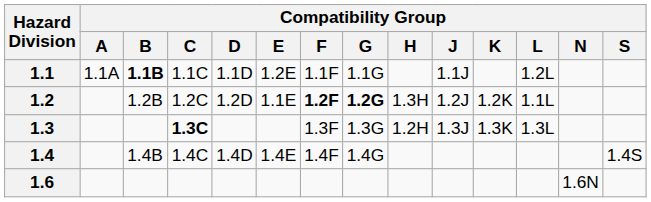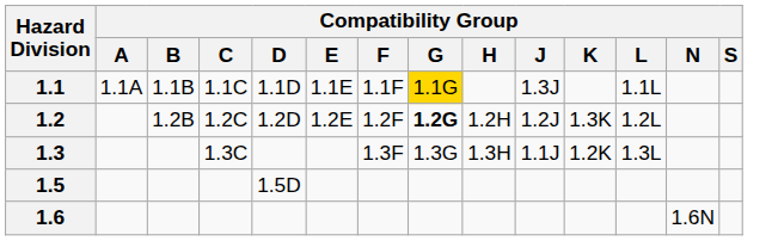 <table class="wikitable" float="right">
 <tr>
 <th rowspan="2">Hazard<br>Division</th>
 <th colspan="13">Compatibility Group</th>
 </tr>
 <tr>
 <th>A</th>
 <th>B</th>
 <th>C</th>
 <th>D</th>
 <th>E</th>
 <th>F</th>
 <th>G</th>
 <th>H</th>
 <th>J</th>
 <th>K</th>
 <th>L</th>
 <th>N</th>
 <th>S</th>
 </tr>
 <tr>
 <th>1.1</th>
 <td>1.1A</td>
-<td><strong>1.1B</strong></td>
+<td>1.1B</td>
 <td>1.1C</td>
 <td>1.1D</td>
-<td>1.2E</td>
+<td>1.1E</td>
 <td>1.1F</td>
-<td>1.1G</td>
+<td style="background: gold;">1.1G</td>
 <td></td>
-<td>1.1J</td>
+<td>1.3J</td>
 <td></td>
-<td>1.2L</td>
+<td>1.1L</td>
 <td></td>
 <td></td>
 </tr>
 <tr>
 <th>1.2</th>
 <td></td>
 <td>1.2B</td>
 <td>1.2C</td>
 <td>1.2D</td>
-<td>1.1E</td>
-<td><strong>1.2F</strong></td>
+<td>1.2E</td>
+<td>1.2F</td>
 <td><strong>1.2G</strong></td>
-<td>1.3H</td>
+<td>1.2H</td>
 <td>1.2J</td>
-<td>1.2K</td>
-<td>1.1L</td>
+<td>1.3K</td>
+<td>1.2L</td>
 <td></td>
 <td></td>
 </tr>
 <tr>
 <th>1.3</th>
 <td></td>
 <td></td>
-<td><strong>1.3C</strong></td>
+<td>1.3C</td>
 <td></td>
 <td></td>
 <td>1.3F</td>
 <td>1.3G</td>
-<td>1.2H</td>
-<td>1.3J</td>
-<td>1.3K</td>
+<td>1.3H</td>
+<td>1.1J</td>
+<td>1.2K</td>
 <td>1.3L</td>
 <td></td>
 <td></td>
 </tr>
 <tr>
-<th>1.4</th>
+<th>1.5</th>
 <td></td>
-<td>1.4B</td>
-<td>1.4C</td>
-<td>1.4D</td>
-<td>1.4E</td>
-<td>1.4F</td>
-<td>1.4G</td>
+<td></td>
+<td></td>
+<td>1.5D</td>
 <td></td>
 <td></td>
 <td></td>
 <td></td>
 <td></td>
-<td>1.4S</td>
+<td></td>
+<td></td>
+<td></td>
+<td></td>
 </tr>
 <tr>
 <th>1.6</th>
 <td></td>
 <td></td>
 <td></td>
 <td></td>
 <td></td>
 <td></td>
 <td></td>
 <td></td>
 <td></td>
 <td></td>
 <td></td>
 <td>1.6N</td>
 <td></td>
 </tr>
 </table>
